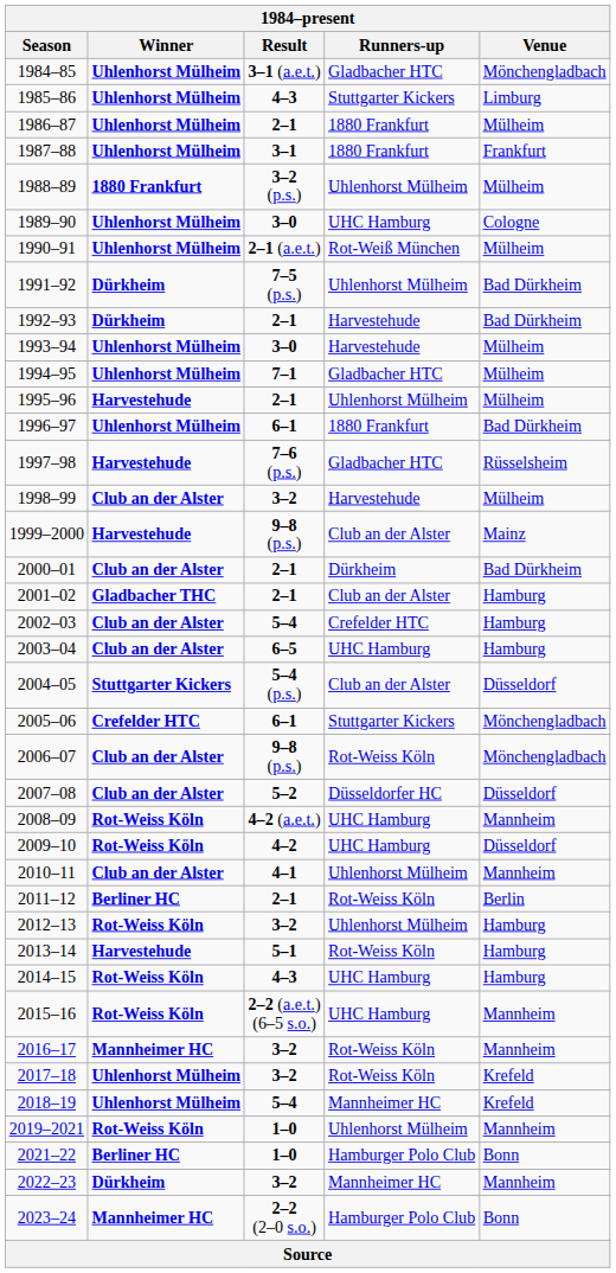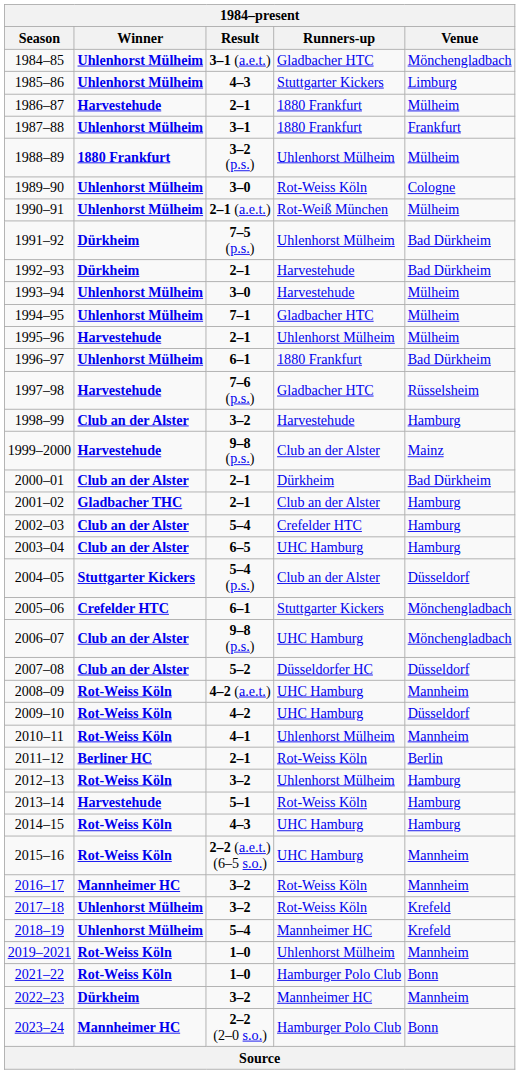 <table class=wikitable>
 <tr>
 <th colspan=5>1984–present</th>
 </tr>
 <tr>
 <th>Season</th>
 <th>Winner</th>
 <th>Result</th>
 <th>Runners-up</th>
 <th>Venue</th>
 </tr>
 <tr>
 <td align=center>1984–85</td>
 <td><strong><a href='#'>Uhlenhorst Mülheim</a></strong></td>
 <td align=center><strong>3–1</strong> (<a href='#'>a.e.t.</a>)</td>
 <td><a href='#'>Gladbacher HTC</a></td>
 <td><a href='#'>Mönchengladbach</a></td>
 </tr>
 <tr>
 <td align=center>1985–86</td>
 <td><strong><a href='#'>Uhlenhorst Mülheim</a></strong></td>
 <td align=center><strong>4–3</strong></td>
 <td><a href='#'>Stuttgarter Kickers</a></td>
 <td><a href='#'>Limburg</a></td>
 </tr>
 <tr>
 <td align=center>1986–87</td>
-<td><strong><a href='#'>Uhlenhorst Mülheim</a></strong></td>
+<td><strong><a href='#'>Harvestehude</a></strong></td>
 <td align=center><strong>2–1</strong></td>
 <td><a href='#'>1880 Frankfurt</a></td>
 <td><a href='#'>Mülheim</a></td>
 </tr>
 <tr>
 <td align=center>1987–88</td>
 <td><strong><a href='#'>Uhlenhorst Mülheim</a></strong></td>
 <td align=center><strong>3–1</strong></td>
 <td><a href='#'>1880 Frankfurt</a></td>
 <td><a href='#'>Frankfurt</a></td>
 </tr>
 <tr>
 <td align=center>1988–89</td>
 <td><strong><a href='#'>1880 Frankfurt</a></strong></td>
 <td align=center><strong>3–2</strong><br>(<a href='#'>p.s.</a>)</td>
 <td><a href='#'>Uhlenhorst Mülheim</a></td>
 <td><a href='#'>Mülheim</a></td>
 </tr>
 <tr>
 <td align=center>1989–90</td>
 <td><strong><a href='#'>Uhlenhorst Mülheim</a></strong></td>
 <td align=center><strong>3–0</strong></td>
-<td><a href='#'>UHC Hamburg</a></td>
+<td><a href='#'>Rot-Weiss Köln</a></td>
 <td><a href='#'>Cologne</a></td>
 </tr>
 <tr>
 <td align=center>1990–91</td>
 <td><strong><a href='#'>Uhlenhorst Mülheim</a></strong></td>
 <td align=center><strong>2–1</strong> (<a href='#'>a.e.t.</a>)</td>
 <td><a href='#'>Rot-Weiß München</a></td>
 <td><a href='#'>Mülheim</a></td>
 </tr>
 <tr>
 <td align=center>1991–92</td>
 <td><strong><a href='#'>Dürkheim</a></strong></td>
 <td align=center><strong>7–5</strong><br>(<a href='#'>p.s.</a>)</td>
 <td><a href='#'>Uhlenhorst Mülheim</a></td>
 <td><a href='#'>Bad Dürkheim</a></td>
 </tr>
 <tr>
 <td align=center>1992–93</td>
 <td><strong><a href='#'>Dürkheim</a></strong></td>
 <td align=center><strong>2–1</strong></td>
 <td><a href='#'>Harvestehude</a></td>
 <td><a href='#'>Bad Dürkheim</a></td>
 </tr>
 <tr>
 <td align=center>1993–94</td>
 <td><strong><a href='#'>Uhlenhorst Mülheim</a></strong></td>
 <td align=center><strong>3–0</strong></td>
 <td><a href='#'>Harvestehude</a></td>
 <td><a href='#'>Mülheim</a></td>
 </tr>
 <tr>
 <td align=center>1994–95</td>
 <td><strong><a href='#'>Uhlenhorst Mülheim</a></strong></td>
 <td align=center><strong>7–1</strong></td>
 <td><a href='#'>Gladbacher HTC</a></td>
 <td><a href='#'>Mülheim</a></td>
 </tr>
 <tr>
 <td align=center>1995–96</td>
 <td><strong><a href='#'>Harvestehude</a></strong></td>
 <td align=center><strong>2–1</strong></td>
 <td><a href='#'>Uhlenhorst Mülheim</a></td>
 <td><a href='#'>Mülheim</a></td>
 </tr>
 <tr>
 <td align=center>1996–97</td>
 <td><strong><a href='#'>Uhlenhorst Mülheim</a></strong></td>
 <td align=center><strong>6–1</strong></td>
 <td><a href='#'>1880 Frankfurt</a></td>
 <td><a href='#'>Bad Dürkheim</a></td>
 </tr>
 <tr>
 <td align=center>1997–98</td>
 <td><strong><a href='#'>Harvestehude</a></strong></td>
 <td align=center><strong>7–6</strong><br>(<a href='#'>p.s.</a>)</td>
 <td><a href='#'>Gladbacher HTC</a></td>
 <td><a href='#'>Rüsselsheim</a></td>
 </tr>
 <tr>
 <td align=center>1998–99</td>
 <td><strong><a href='#'>Club an der Alster</a></strong></td>
 <td align=center><strong>3–2</strong></td>
 <td><a href='#'>Harvestehude</a></td>
-<td><a href='#'>Mülheim</a></td>
+<td><a href='#'>Hamburg</a></td>
 </tr>
 <tr>
 <td align=center>1999–2000</td>
 <td><strong><a href='#'>Harvestehude</a></strong></td>
 <td align=center><strong>9–8</strong><br>(<a href='#'>p.s.</a>)</td>
 <td><a href='#'>Club an der Alster</a></td>
 <td><a href='#'>Mainz</a></td>
 </tr>
 <tr>
 <td align=center>2000–01</td>
 <td><strong><a href='#'>Club an der Alster</a></strong></td>
 <td align=center><strong>2–1</strong></td>
 <td><a href='#'>Dürkheim</a></td>
 <td><a href='#'>Bad Dürkheim</a></td>
 </tr>
 <tr>
 <td align=center>2001–02</td>
 <td><strong><a href='#'>Gladbacher THC</a></strong></td>
 <td align=center><strong>2–1</strong></td>
 <td><a href='#'>Club an der Alster</a></td>
 <td><a href='#'>Hamburg</a></td>
 </tr>
 <tr>
 <td align=center>2002–03</td>
 <td><strong><a href='#'>Club an der Alster</a></strong></td>
 <td align=center><strong>5–4</strong></td>
 <td><a href='#'>Crefelder HTC</a></td>
 <td><a href='#'>Hamburg</a></td>
 </tr>
 <tr>
 <td align=center>2003–04</td>
 <td><strong><a href='#'>Club an der Alster</a></strong></td>
 <td align=center><strong>6–5</strong></td>
 <td><a href='#'>UHC Hamburg</a></td>
 <td><a href='#'>Hamburg</a></td>
 </tr>
 <tr>
 <td align=center>2004–05</td>
 <td><strong><a href='#'>Stuttgarter Kickers</a></strong></td>
 <td align=center><strong>5–4</strong><br>(<a href='#'>p.s.</a>)</td>
 <td><a href='#'>Club an der Alster</a></td>
 <td><a href='#'>Düsseldorf</a></td>
 </tr>
 <tr>
 <td align=center>2005–06</td>
 <td><strong><a href='#'>Crefelder HTC</a></strong></td>
 <td align=center><strong>6–1</strong></td>
 <td><a href='#'>Stuttgarter Kickers</a></td>
 <td><a href='#'>Mönchengladbach</a></td>
 </tr>
 <tr>
 <td align=center>2006–07</td>
 <td><strong><a href='#'>Club an der Alster</a></strong></td>
 <td align=center><strong>9–8</strong><br>(<a href='#'>p.s.</a>)</td>
-<td><a href='#'>Rot-Weiss Köln</a></td>
+<td><a href='#'>UHC Hamburg</a></td>
 <td><a href='#'>Mönchengladbach</a></td>
 </tr>
 <tr>
 <td align=center>2007–08</td>
 <td><strong><a href='#'>Club an der Alster</a></strong></td>
 <td align=center><strong>5–2</strong></td>
 <td><a href='#'>Düsseldorfer HC</a></td>
 <td><a href='#'>Düsseldorf</a></td>
 </tr>
 <tr>
 <td align=center>2008–09</td>
 <td><strong><a href='#'>Rot-Weiss Köln</a></strong></td>
 <td align=center><strong>4–2</strong> (<a href='#'>a.e.t.</a>)</td>
 <td><a href='#'>UHC Hamburg</a></td>
 <td><a href='#'>Mannheim</a></td>
 </tr>
 <tr>
 <td align=center>2009–10</td>
 <td><strong><a href='#'>Rot-Weiss Köln</a></strong></td>
 <td align=center><strong>4–2</strong></td>
 <td><a href='#'>UHC Hamburg</a></td>
 <td><a href='#'>Düsseldorf</a></td>
 </tr>
 <tr>
 <td align=center>2010–11</td>
-<td><strong><a href='#'>Club an der Alster</a></strong></td>
+<td><strong><a href='#'>Rot-Weiss Köln</a></strong></td>
 <td align=center><strong>4–1</strong></td>
 <td><a href='#'>Uhlenhorst Mülheim</a></td>
 <td><a href='#'>Mannheim</a></td>
 </tr>
 <tr>
 <td align=center>2011–12</td>
 <td><strong><a href='#'>Berliner HC</a></strong></td>
 <td align=center><strong>2–1</strong></td>
 <td><a href='#'>Rot-Weiss Köln</a></td>
 <td><a href='#'>Berlin</a></td>
 </tr>
 <tr>
 <td align=center>2012–13</td>
 <td><strong><a href='#'>Rot-Weiss Köln</a></strong></td>
 <td align=center><strong>3–2</strong></td>
 <td><a href='#'>Uhlenhorst Mülheim</a></td>
 <td><a href='#'>Hamburg</a></td>
 </tr>
 <tr>
 <td align=center>2013–14</td>
 <td><strong><a href='#'>Harvestehude</a></strong></td>
 <td align=center><strong>5–1</strong></td>
 <td><a href='#'>Rot-Weiss Köln</a></td>
 <td><a href='#'>Hamburg</a></td>
 </tr>
 <tr>
 <td align=center>2014–15</td>
 <td><strong><a href='#'>Rot-Weiss Köln</a></strong></td>
 <td align=center><strong>4–3</strong></td>
 <td><a href='#'>UHC Hamburg</a></td>
 <td><a href='#'>Hamburg</a></td>
 </tr>
 <tr>
 <td align=center>2015–16</td>
 <td><strong><a href='#'>Rot-Weiss Köln</a></strong></td>
 <td align=center><strong>2–2</strong> (<a href='#'>a.e.t.</a>)<br>(6–5 <a href='#'>s.o.</a>)</td>
 <td><a href='#'>UHC Hamburg</a></td>
 <td><a href='#'>Mannheim</a></td>
 </tr>
 <tr>
 <td align=center><a href='#'>2016–17</a></td>
 <td><strong><a href='#'>Mannheimer HC</a></strong></td>
 <td align=center><strong>3–2</strong></td>
 <td><a href='#'>Rot-Weiss Köln</a></td>
 <td><a href='#'>Mannheim</a></td>
 </tr>
 <tr>
 <td align=center><a href='#'>2017–18</a></td>
 <td><strong><a href='#'>Uhlenhorst Mülheim</a></strong></td>
 <td align=center><strong>3–2</strong></td>
 <td><a href='#'>Rot-Weiss Köln</a></td>
 <td><a href='#'>Krefeld</a></td>
 </tr>
 <tr>
 <td align=center><a href='#'>2018–19</a></td>
 <td><strong><a href='#'>Uhlenhorst Mülheim</a></strong></td>
 <td align=center><strong>5–4</strong></td>
 <td><a href='#'>Mannheimer HC</a></td>
 <td><a href='#'>Krefeld</a></td>
 </tr>
 <tr>
 <td align=center><a href='#'>2019–2021</a></td>
 <td><strong><a href='#'>Rot-Weiss Köln</a></strong></td>
 <td align=center><strong>1–0</strong></td>
 <td><a href='#'>Uhlenhorst Mülheim</a></td>
 <td><a href='#'>Mannheim</a></td>
 </tr>
 <tr>
 <td align=center><a href='#'>2021–22</a></td>
-<td><strong><a href='#'>Berliner HC</a></strong></td>
+<td><strong><a href='#'>Rot-Weiss Köln</a></strong></td>
 <td align=center><strong>1–0</strong></td>
 <td><a href='#'>Hamburger Polo Club</a></td>
 <td><a href='#'>Bonn</a></td>
 </tr>
 <tr>
 <td align=center><a href='#'>2022–23</a></td>
 <td><strong><a href='#'>Dürkheim</a></strong></td>
 <td align=center><strong>3–2</strong></td>
 <td><a href='#'>Mannheimer HC</a></td>
 <td><a href='#'>Mannheim</a></td>
 </tr>
 <tr>
 <td align=center><a href='#'>2023–24</a></td>
 <td><strong><a href='#'>Mannheimer HC</a></strong></td>
 <td align=center><strong>2–2</strong><br>(2–0 <a href='#'>s.o.</a>)</td>
 <td><a href='#'>Hamburger Polo Club</a></td>
 <td><a href='#'>Bonn</a></td>
 </tr>
 <tr>
 <th colspan=5>Source</th>
 </tr>
 </table>
